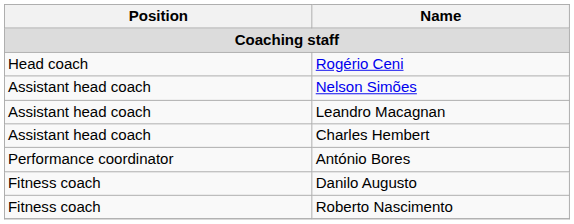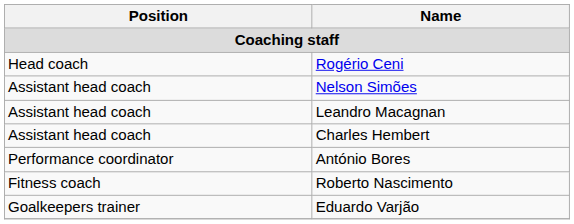 <table style="width:38%;" class="wikitable">
 <tr>
 <th>Position</th>
 <th>Name</th>
 </tr>
 <tr>
 <th colspan="2" style="background:#dcdcdc; text-align:center">Coaching staff</th>
 </tr>
 <tr>
 <td>Head coach</td>
 <td> <a href='#'>Rogério Ceni</a></td>
 </tr>
 <tr>
 <td>Assistant head coach</td>
 <td> <a href='#'>Nelson Simões</a></td>
 </tr>
 <tr>
 <td>Assistant head coach</td>
 <td> Leandro Macagnan</td>
 </tr>
 <tr>
 <td>Assistant head coach</td>
 <td> Charles Hembert</td>
 </tr>
 <tr>
 <td>Performance coordinator</td>
 <td> António Bores</td>
 </tr>
 <tr>
 <td>Fitness coach</td>
-<td> Danilo Augusto</td>
+<td> Roberto Nascimento</td>
 </tr>
 <tr>
-<td>Fitness coach</td>
-<td> Roberto Nascimento</td>
+<td>Goalkeepers trainer</td>
+<td> Eduardo Varjão</td>
 </tr>
 <tr>
 </tr>
 </table>
